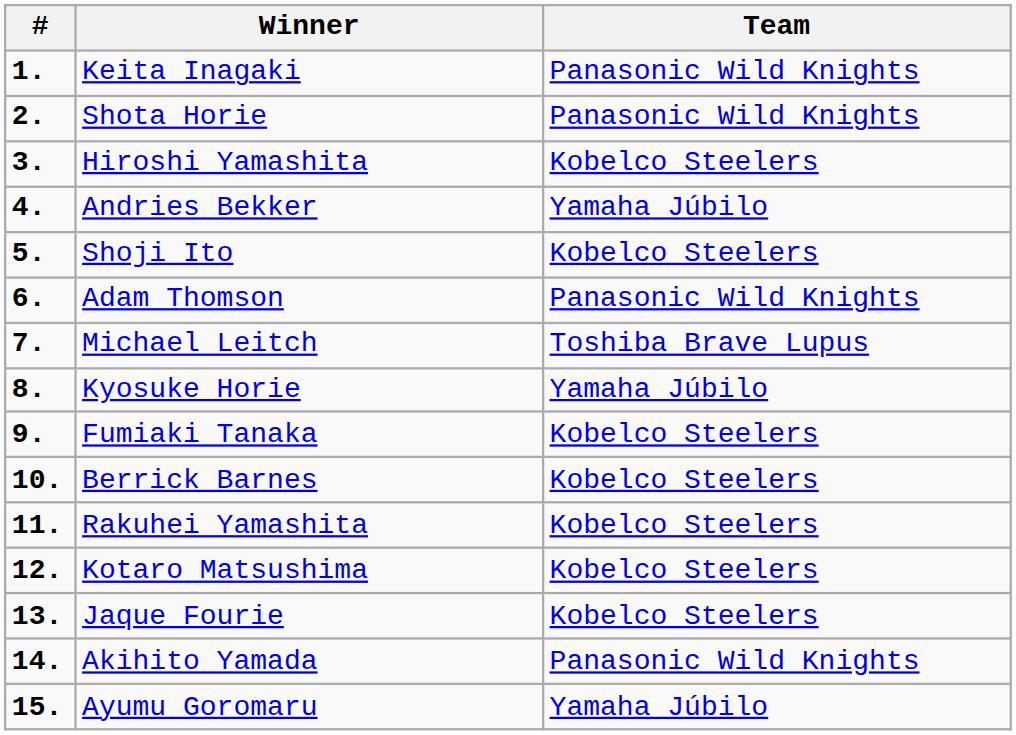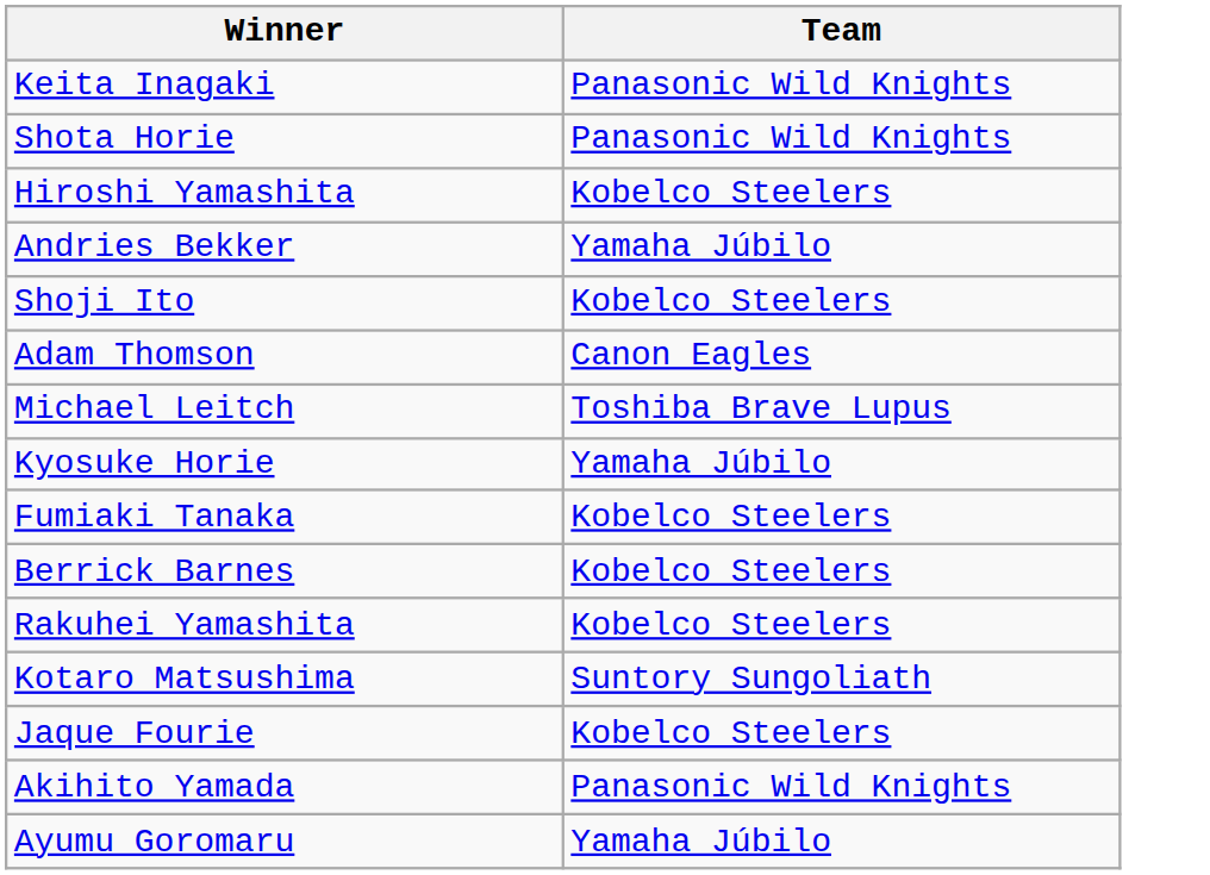 <table class="wikitable" style="font-size:95%; text-align:left;">
 <tr>
-<th style="width:25px;">#</th>
 <th style="width:200px;">Winner</th>
 <th style="width:200px;">Team</th>
 </tr>
 <tr>
-<td><strong>1.</strong></td>
 <td> <a href='#'>Keita Inagaki</a></td>
 <td><a href='#'>Panasonic Wild Knights</a></td>
 </tr>
 <tr>
-<td><strong>2.</strong></td>
 <td> <a href='#'>Shota Horie</a></td>
 <td><a href='#'>Panasonic Wild Knights</a></td>
 </tr>
 <tr>
-<td><strong>3.</strong></td>
 <td> <a href='#'>Hiroshi Yamashita</a></td>
 <td><a href='#'>Kobelco Steelers</a></td>
 </tr>
 <tr>
-<td><strong>4.</strong></td>
 <td> <a href='#'>Andries Bekker</a></td>
 <td><a href='#'>Yamaha Júbilo</a></td>
 </tr>
 <tr>
-<td><strong>5.</strong></td>
 <td> <a href='#'>Shoji Ito</a></td>
 <td><a href='#'>Kobelco Steelers</a></td>
 </tr>
 <tr>
-<td><strong>6.</strong></td>
 <td> <a href='#'>Adam Thomson</a></td>
-<td><a href='#'>Panasonic Wild Knights</a></td>
+<td><a href='#'>Canon Eagles</a></td>
 </tr>
 <tr>
-<td><strong>7.</strong></td>
 <td> <a href='#'>Michael Leitch</a></td>
 <td><a href='#'>Toshiba Brave Lupus</a></td>
 </tr>
 <tr>
-<td><strong>8.</strong></td>
 <td> <a href='#'>Kyosuke Horie</a></td>
 <td><a href='#'>Yamaha Júbilo</a></td>
 </tr>
 <tr>
-<td><strong>9.</strong></td>
 <td>  <a href='#'>Fumiaki Tanaka</a></td>
 <td><a href='#'>Kobelco Steelers</a></td>
 </tr>
 <tr>
-<td><strong>10.</strong></td>
 <td> <a href='#'>Berrick Barnes</a></td>
 <td><a href='#'>Kobelco Steelers</a></td>
 </tr>
 <tr>
-<td><strong>11.</strong></td>
 <td> <a href='#'>Rakuhei Yamashita</a></td>
 <td><a href='#'>Kobelco Steelers</a></td>
 </tr>
 <tr>
-<td><strong>12.</strong></td>
 <td> <a href='#'>Kotaro Matsushima</a></td>
-<td><a href='#'>Kobelco Steelers</a></td>
+<td><a href='#'>Suntory Sungoliath</a></td>
 </tr>
 <tr>
-<td><strong>13.</strong></td>
 <td> <a href='#'>Jaque Fourie</a></td>
 <td><a href='#'>Kobelco Steelers</a></td>
 </tr>
 <tr>
-<td><strong>14.</strong></td>
 <td> <a href='#'>Akihito Yamada</a></td>
 <td><a href='#'>Panasonic Wild Knights</a></td>
 </tr>
 <tr>
-<td><strong>15.</strong></td>
 <td> <a href='#'>Ayumu Goromaru</a></td>
 <td><a href='#'>Yamaha Júbilo</a></td>
 </tr>
 </table>
